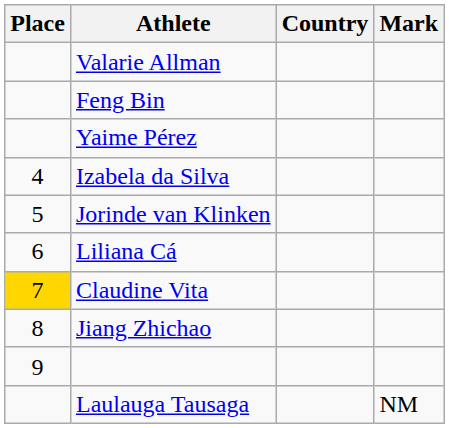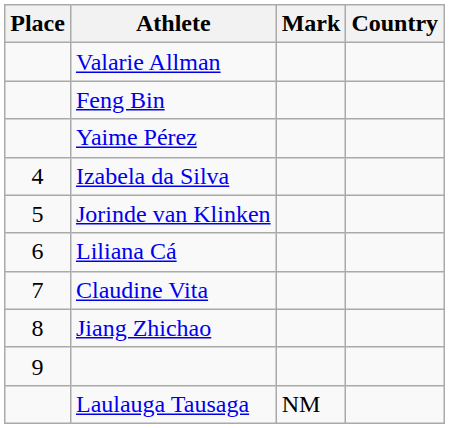 <table class="wikitable mw-datatable sortable">
 <tr>
 <th>Place</th>
 <th>Athlete</th>
+<th>Mark</th>
 <th>Country</th>
-<th>Mark</th>
 </tr>
 <tr>
 <td align=center></td>
 <td><a href='#'>Valarie Allman</a></td>
 <td></td>
 <td></td>
 </tr>
 <tr>
 <td align=center></td>
 <td><a href='#'>Feng Bin</a></td>
 <td></td>
 <td></td>
 </tr>
 <tr>
 <td align=center></td>
 <td><a href='#'>Yaime Pérez</a></td>
 <td></td>
 <td></td>
 </tr>
 <tr>
 <td align=center>4</td>
 <td><a href='#'>Izabela da Silva</a></td>
 <td></td>
 <td></td>
 </tr>
 <tr>
 <td align=center>5</td>
 <td><a href='#'>Jorinde van Klinken</a></td>
 <td></td>
 <td></td>
 </tr>
 <tr>
 <td align=center>6</td>
 <td><a href='#'>Liliana Cá</a></td>
 <td></td>
 <td></td>
 </tr>
 <tr>
-<td align=center style="background: gold;">7</td>
+<td align=center>7</td>
 <td><a href='#'>Claudine Vita</a></td>
 <td></td>
 <td></td>
 </tr>
 <tr>
 <td align=center>8</td>
 <td><a href='#'>Jiang Zhichao</a></td>
 <td></td>
 <td></td>
 </tr>
 <tr>
 <td align=center>9</td>
 <td></td>
 <td></td>
 <td></td>
 </tr>
 <tr>
 <td align=center></td>
 <td><a href='#'>Laulauga Tausaga</a></td>
+<td>NM</td>
 <td></td>
-<td>NM</td>
 </tr>
 </table>
